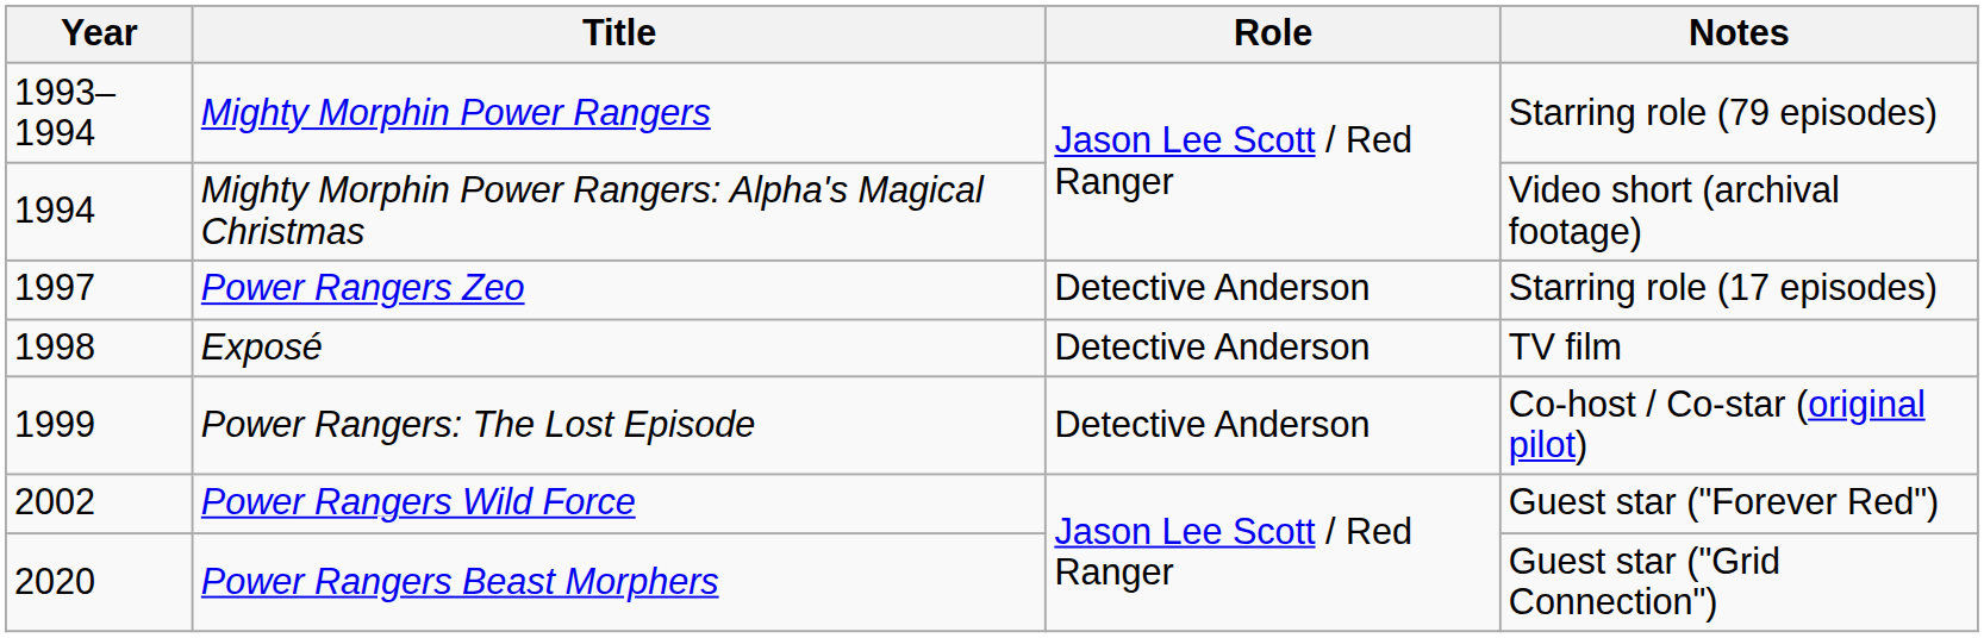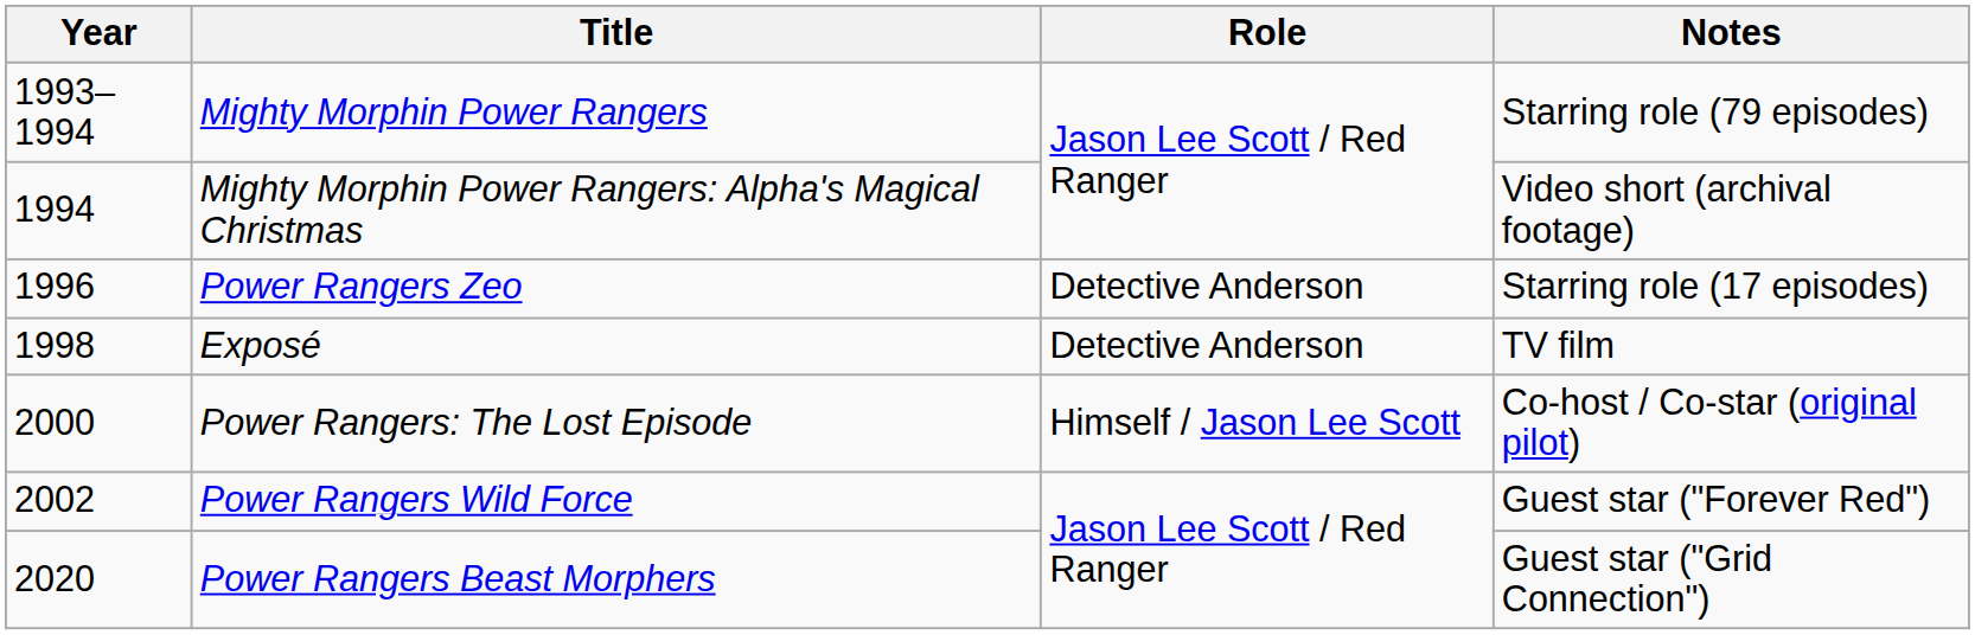 <table class="wikitable">
 <tr>
 <th>Year</th>
 <th>Title</th>
 <th>Role</th>
 <th>Notes</th>
 </tr>
 <tr>
 <td>1993–1994</td>
 <td><em><a href='#'>Mighty Morphin Power Rangers</a></em></td>
 <td rowspan="2"><a href='#'>Jason Lee Scott</a> / Red Ranger</td>
 <td>Starring role (79 episodes)</td>
 </tr>
 <tr>
 <td>1994</td>
 <td><em>Mighty Morphin Power Rangers: Alpha's Magical Christmas</em></td>
 <td>Video short (archival footage)</td>
 </tr>
 <tr>
-<td>1997</td>
+<td>1996</td>
 <td><em><a href='#'>Power Rangers Zeo</a></em></td>
 <td>Detective Anderson</td>
 <td>Starring role (17 episodes)</td>
 </tr>
 <tr>
 <td>1998</td>
 <td><em>Exposé</em></td>
 <td>Detective Anderson</td>
 <td>TV film</td>
 </tr>
 <tr>
-<td>1999</td>
+<td>2000</td>
 <td><em>Power Rangers: The Lost Episode</em></td>
-<td>Detective Anderson</td>
+<td>Himself / <a href='#'>Jason Lee Scott</a></td>
 <td>Co-host / Co-star (<a href='#'>original pilot</a>)</td>
 </tr>
 <tr>
 <td>2002</td>
 <td><em><a href='#'>Power Rangers Wild Force</a></em></td>
 <td rowspan="2"><a href='#'>Jason Lee Scott</a> / Red Ranger</td>
 <td>Guest star ("Forever Red")</td>
 </tr>
 <tr>
 <td>2020</td>
 <td><em><a href='#'>Power Rangers Beast Morphers</a></em></td>
 <td>Guest star ("Grid Connection")</td>
 </tr>
 </table>
